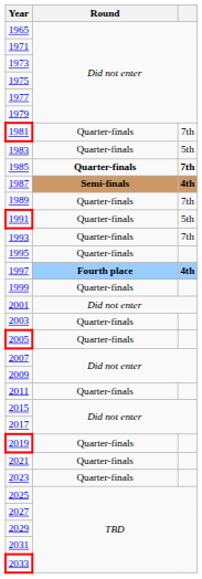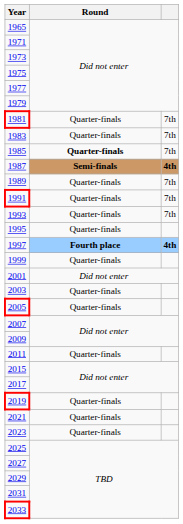 <table class="wikitable" style="text-align: center; font-size:90%">
 <tr>
 <th>Year</th>
 <th style="width:200px">Round</th>
 <th></th>
 </tr>
 <tr>
 <td><a href='#'>1965</a></td>
 <td colspan="2" rowspan="6"><em>Did not enter</em></td>
 </tr>
 <tr>
 <td><a href='#'>1971</a></td>
 </tr>
 <tr>
 <td><a href='#'>1973</a></td>
 </tr>
 <tr>
 <td><a href='#'>1975</a></td>
 </tr>
 <tr>
 <td><a href='#'>1977</a></td>
 </tr>
 <tr>
 <td><a href='#'>1979</a></td>
 </tr>
 <tr>
 <td style="border: 3px solid red"><a href='#'>1981</a></td>
 <td>Quarter-finals</td>
 <td>7th</td>
 </tr>
 <tr>
 <td><a href='#'>1983</a></td>
 <td>Quarter-finals</td>
-<td>5th</td>
+<td>7th</td>
 </tr>
 <tr>
 <td><a href='#'>1985</a></td>
 <td><strong>Quarter-finals</strong></td>
-<td><strong>7th</strong></td>
+<td>7th</td>
 </tr>
 <tr>
 <td><a href='#'>1987</a></td>
 <td bgcolor="cc9966"><strong>Semi-finals</strong></td>
 <td bgcolor="cc9966"><strong>4th</strong></td>
 </tr>
 <tr>
 <td><a href='#'>1989</a></td>
 <td>Quarter-finals</td>
 <td>7th</td>
 </tr>
 <tr>
 <td style="border: 3px solid red"><a href='#'>1991</a></td>
 <td>Quarter-finals</td>
-<td>5th</td>
+<td>7th</td>
 </tr>
 <tr>
 <td><a href='#'>1993</a></td>
 <td>Quarter-finals</td>
 <td>7th</td>
 </tr>
 <tr>
 <td><a href='#'>1995</a></td>
 <td>Quarter-finals</td>
 <td></td>
 </tr>
 <tr>
 <td><a href='#'>1997</a></td>
 <td bgcolor="9acdff"><strong>Fourth place</strong></td>
 <td bgcolor="9acdff"><strong>4th</strong></td>
 </tr>
 <tr>
 <td><a href='#'>1999</a></td>
 <td>Quarter-finals</td>
 <td></td>
 </tr>
 <tr>
 <td><a href='#'>2001</a></td>
 <td colspan="2"><em>Did not enter</em></td>
 </tr>
 <tr>
 <td><a href='#'>2003</a></td>
 <td>Quarter-finals</td>
 <td></td>
 </tr>
 <tr>
 <td style="border: 3px solid red"><a href='#'>2005</a></td>
 <td>Quarter-finals</td>
 <td></td>
 </tr>
 <tr>
 <td><a href='#'>2007</a></td>
 <td colspan="2" rowspan="2"><em>Did not enter</em></td>
 </tr>
 <tr>
 <td><a href='#'>2009</a></td>
 </tr>
 <tr>
 <td><a href='#'>2011</a></td>
 <td>Quarter-finals</td>
 <td></td>
 </tr>
 <tr>
 <td><a href='#'>2015</a></td>
 <td colspan="2" rowspan="2"><em>Did not enter</em></td>
 </tr>
 <tr>
 <td><a href='#'>2017</a></td>
 </tr>
 <tr>
 <td style="border: 3px solid red"><a href='#'>2019</a></td>
 <td>Quarter-finals</td>
 <td></td>
 </tr>
 <tr>
 <td><a href='#'>2021</a></td>
 <td>Quarter-finals</td>
 <td></td>
 </tr>
 <tr>
 <td><a href='#'>2023</a></td>
 <td>Quarter-finals</td>
 <td></td>
 </tr>
 <tr>
 <td><a href='#'>2025</a></td>
 <td colspan="2" rowspan="5"><em>TBD</em></td>
 </tr>
 <tr>
 <td><a href='#'>2027</a></td>
 </tr>
 <tr>
 <td><a href='#'>2029</a></td>
 </tr>
 <tr>
 <td><a href='#'>2031</a></td>
 </tr>
 <tr>
 <td style="border: 3px solid red"><a href='#'>2033</a></td>
 </tr>
 </table>
